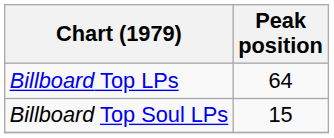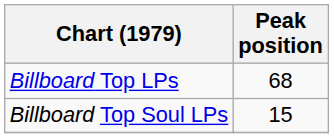 <table class="wikitable">
 <tr>
 <th>Chart (1979)</th>
 <th>Peak<br>position</th>
 </tr>
 <tr>
 <td><a href='#'><em>Billboard</em> Top LPs</a></td>
-<td align=center>64</td>
+<td align=center>68</td>
 </tr>
 <tr>
 <td><em>Billboard</em> <a href='#'>Top Soul LPs</a></td>
 <td align=center>15</td>
 </tr>
 <tr>
 </tr>
 </table>
